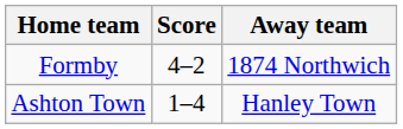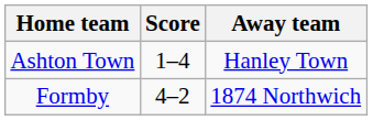 <table class="wikitable" style="text-align: center">
 <tr>
 <th>Home team</th>
 <th>Score</th>
 <th>Away team</th>
 </tr>
 <tr>
+<td><a href='#'>Ashton Town</a></td>
+<td>1–4</td>
+<td><a href='#'>Hanley Town</a></td>
+</tr>
+<tr>
 <td><a href='#'>Formby</a></td>
 <td>4–2</td>
 <td><a href='#'>1874 Northwich</a></td>
 </tr>
-<tr>
-<td><a href='#'>Ashton Town</a></td>
-<td>1–4</td>
-<td><a href='#'>Hanley Town</a></td>
-</tr>
 </table>
